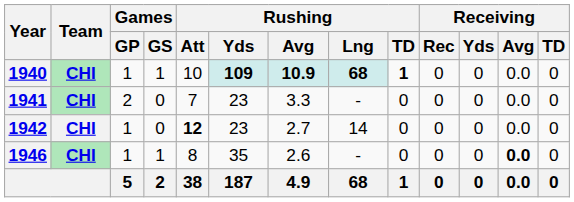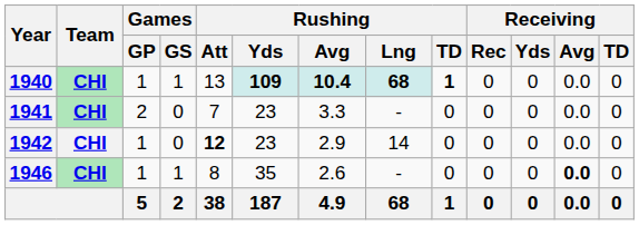 <table class="wikitable" style="text-align:center;">
 <tr>
 <th rowspan="2">Year</th>
 <th rowspan="2">Team</th>
 <th colspan="2">Games</th>
 <th colspan="5">Rushing</th>
 <th colspan="4">Receiving</th>
 </tr>
 <tr>
 <th>GP</th>
 <th>GS</th>
 <th>Att</th>
 <th>Yds</th>
 <th>Avg</th>
 <th>Lng</th>
 <th>TD</th>
 <th>Rec</th>
 <th>Yds</th>
 <th>Avg</th>
 <th>TD</th>
 </tr>
 <tr>
 <th><a href='#'>1940</a></th>
 <th style="background:#afe6ba; width:3em;"><a href='#'>CHI</a></th>
 <td>1</td>
 <td>1</td>
-<td>10</td>
+<td>13</td>
 <td style="background:#cfecec; width:3em;"><strong>109</strong></td>
-<td style="background:#cfecec; width:3em;"><strong>10.9</strong></td>
+<td style="background:#cfecec; width:3em;"><strong>10.4</strong></td>
 <td style="background:#cfecec; width:3em;"><strong>68</strong></td>
 <td><strong>1</strong></td>
 <td>0</td>
 <td>0</td>
 <td>0.0</td>
 <td>0</td>
 </tr>
 <tr>
 <th><a href='#'>1941</a></th>
 <th style="background:#afe6ba; width:3em;"><a href='#'>CHI</a></th>
 <td>2</td>
 <td>0</td>
 <td>7</td>
 <td>23</td>
 <td>3.3</td>
 <td>-</td>
 <td>0</td>
 <td>0</td>
 <td>0</td>
 <td>0.0</td>
 <td>0</td>
 </tr>
 <tr>
 <th><a href='#'>1942</a></th>
 <th><a href='#'>CHI</a></th>
 <td>1</td>
 <td>0</td>
 <td><strong>12</strong></td>
 <td>23</td>
-<td>2.7</td>
+<td>2.9</td>
 <td>14</td>
 <td>0</td>
 <td>0</td>
 <td>0</td>
 <td>0.0</td>
 <td>0</td>
 </tr>
 <tr>
 <th><a href='#'>1946</a></th>
 <th style="background:#afe6ba; width:3em;"><a href='#'>CHI</a></th>
 <td>1</td>
 <td>1</td>
 <td>8</td>
 <td>35</td>
 <td>2.6</td>
 <td>-</td>
 <td>0</td>
 <td>0</td>
 <td>0</td>
 <td><strong>0.0</strong></td>
 <td>0</td>
 </tr>
 <tr>
 <th colspan="2"></th>
 <th>5</th>
 <th>2</th>
 <th>38</th>
 <th>187</th>
 <th>4.9</th>
 <th>68</th>
 <th>1</th>
 <th>0</th>
 <th>0</th>
 <th>0.0</th>
 <th>0</th>
 </tr>
 </table>
